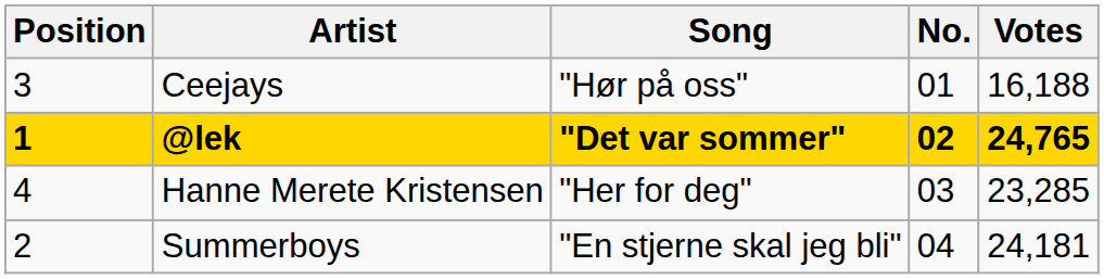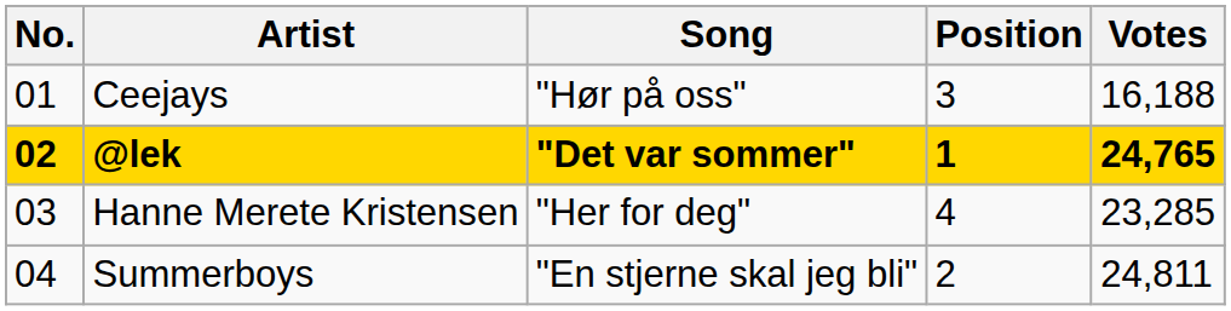 <table class="wikitable sortable">
 <tr>
-<th>Position</th>
+<th>No.</th>
 <th>Artist</th>
 <th>Song</th>
-<th>No.</th>
+<th>Position</th>
 <th>Votes</th>
 </tr>
 <tr>
-<td>3</td>
+<td>01</td>
 <td>Ceejays</td>
 <td>"Hør på oss"</td>
-<td>01</td>
+<td>3</td>
 <td>16,188</td>
 </tr>
 <tr style="font-weight:bold; background:gold;">
-<td>1</td>
+<td>02</td>
 <td>@lek</td>
 <td>"Det var sommer"</td>
-<td>02</td>
+<td>1</td>
 <td>24,765</td>
 </tr>
 <tr>
-<td>4</td>
+<td>03</td>
 <td>Hanne Merete Kristensen</td>
 <td>"Her for deg"</td>
-<td>03</td>
+<td>4</td>
 <td>23,285</td>
 </tr>
 <tr>
-<td>2</td>
+<td>04</td>
 <td>Summerboys</td>
 <td>"En stjerne skal jeg bli"</td>
-<td>04</td>
-<td>24,181</td>
+<td>2</td>
+<td>24,811</td>
 </tr>
 </table>
